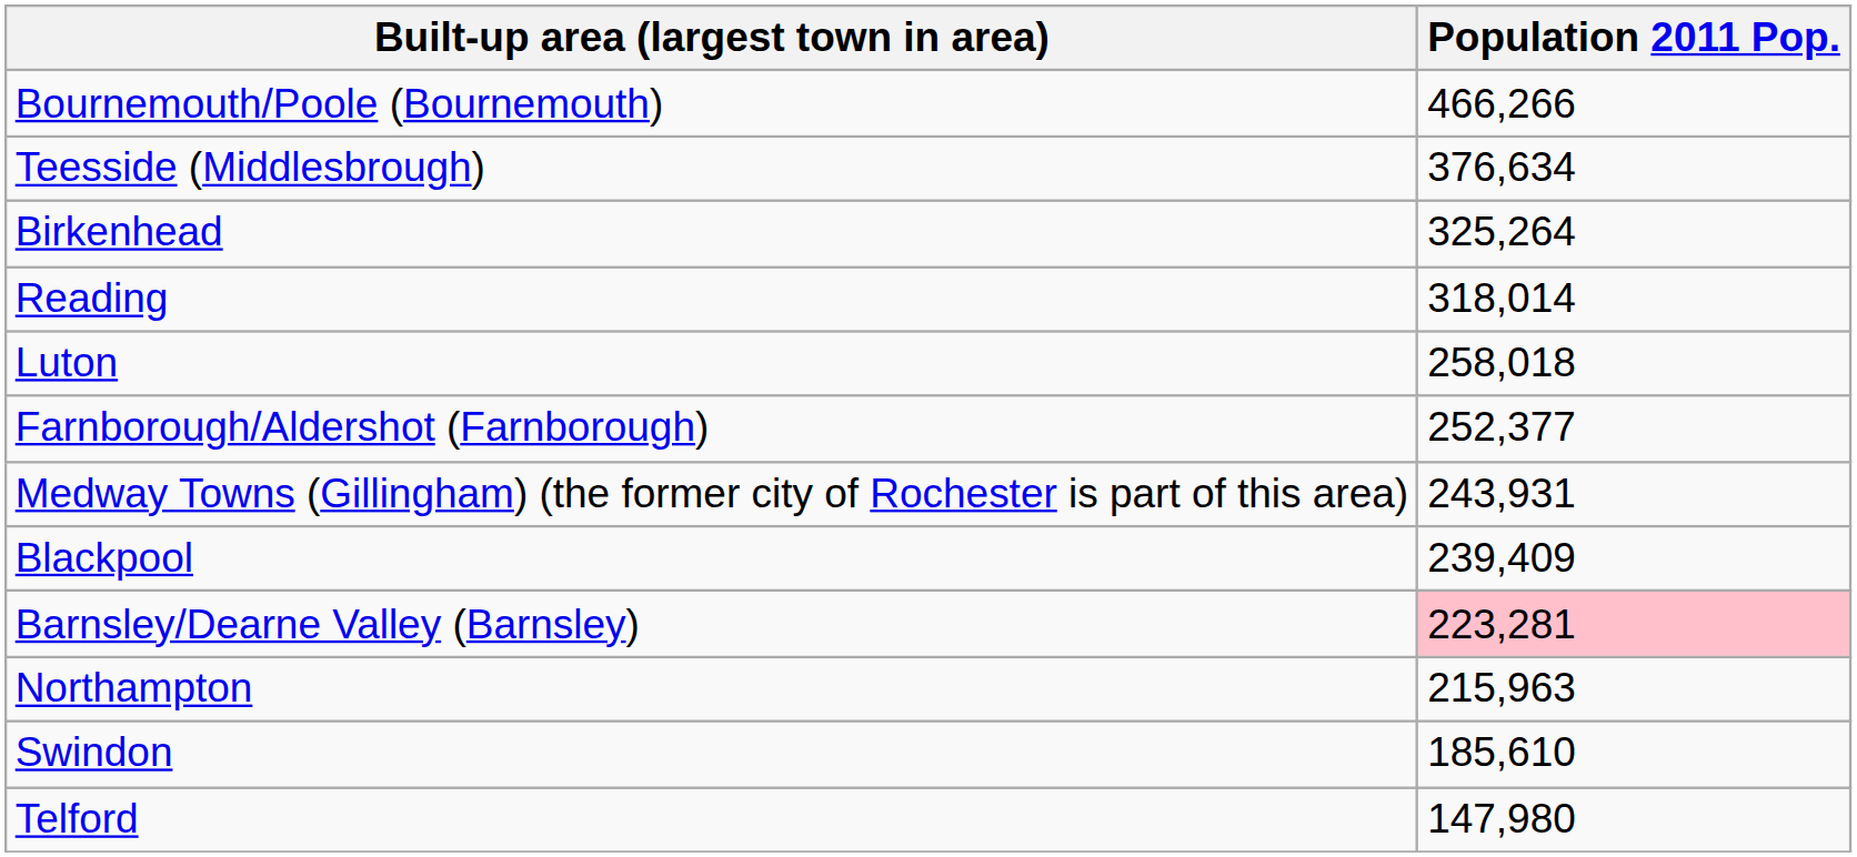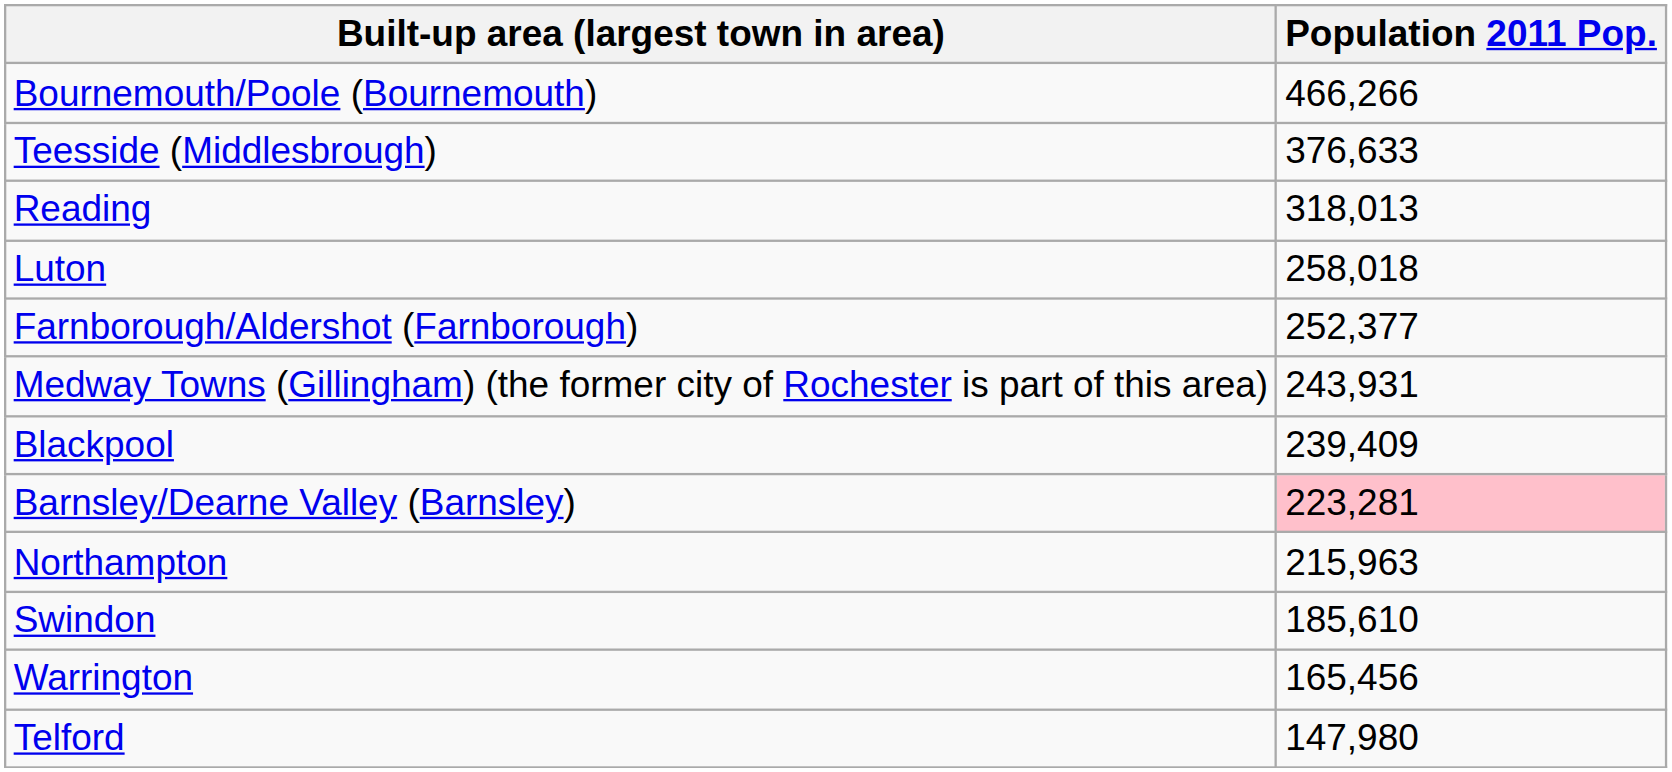 <table class="wikitable sortable" sortable>
 <tr>
 <th>Built-up area (largest town in area)</th>
 <th>Population <a href='#'>2011 Pop.</a></th>
 </tr>
 <tr>
 <td><a href='#'>Bournemouth/Poole</a> (<a href='#'>Bournemouth</a>)</td>
 <td>466,266</td>
 </tr>
 <tr>
 <td><a href='#'>Teesside</a> (<a href='#'>Middlesbrough</a>)</td>
-<td>376,634</td>
-</tr>
-<tr>
-<td><a href='#'>Birkenhead</a></td>
-<td>325,264</td>
+<td>376,633</td>
 </tr>
 <tr>
 <td><a href='#'>Reading</a></td>
-<td>318,014</td>
+<td>318,013</td>
 </tr>
 <tr>
 <td><a href='#'>Luton</a></td>
 <td>258,018</td>
 </tr>
 <tr>
 <td><a href='#'>Farnborough/Aldershot</a> (<a href='#'>Farnborough</a>)</td>
 <td>252,377</td>
 </tr>
 <tr>
 <td><a href='#'>Medway Towns</a> (<a href='#'>Gillingham</a>) (the former city of <a href='#'>Rochester</a> is part of this area)</td>
 <td>243,931</td>
 </tr>
 <tr>
 <td><a href='#'>Blackpool</a></td>
 <td>239,409</td>
 </tr>
 <tr>
 <td><a href='#'>Barnsley/Dearne Valley</a> (<a href='#'>Barnsley</a>)</td>
 <td style="background: pink;">223,281</td>
 </tr>
 <tr>
 <td><a href='#'>Northampton</a></td>
 <td>215,963</td>
 </tr>
 <tr>
 <td><a href='#'>Swindon</a></td>
 <td>185,610</td>
 </tr>
 <tr>
+<td><a href='#'>Warrington</a></td>
+<td>165,456</td>
+</tr>
+<tr>
 <td><a href='#'>Telford</a></td>
 <td>147,980</td>
 </tr>
 </table>
